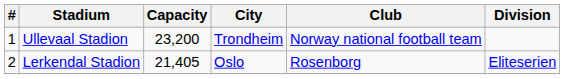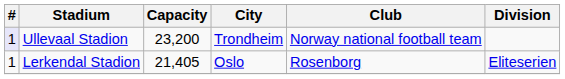 <table class="wikitable sortable">
 <tr>
 <th>#</th>
 <th>Stadium</th>
 <th>Capacity</th>
 <th>City</th>
 <th>Club</th>
 <th>Division</th>
 </tr>
 <tr>
-<td align=center>1</td>
+<td align=center style="background: lavender;">1</td>
 <td><a href='#'>Ullevaal Stadion</a></td>
 <td align=center>23,200</td>
 <td><a href='#'>Trondheim</a></td>
 <td><a href='#'>Norway national football team</a></td>
 <td> </td>
 </tr>
 <tr>
-<td align=center>2</td>
+<td align=center>1</td>
 <td><a href='#'>Lerkendal Stadion</a></td>
 <td align=center>21,405</td>
 <td><a href='#'>Oslo</a></td>
 <td><a href='#'>Rosenborg</a></td>
 <td><a href='#'>Eliteserien</a></td>
 </tr>
 <tr>
 </tr>
 </table>
